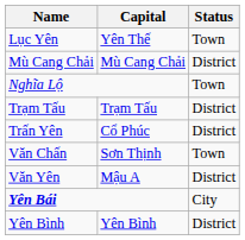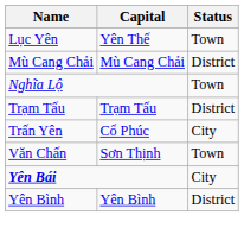 <table class="wikitable sortable">
 <tr>
 <th>Name</th>
 <th>Capital</th>
 <th>Status</th>
 </tr>
 <tr>
 <td><a href='#'>Lục Yên</a></td>
 <td><a href='#'>Yên Thế</a></td>
 <td>Town</td>
 </tr>
 <tr>
 <td><a href='#'>Mù Cang Chải</a></td>
 <td><a href='#'>Mù Cang Chải</a></td>
 <td>District</td>
 </tr>
 <tr>
 <td colspan="2"><em><a href='#'>Nghĩa Lộ</a></em></td>
 <td>Town</td>
 </tr>
 <tr>
 <td><a href='#'>Trạm Tấu</a></td>
 <td><a href='#'>Trạm Tấu</a></td>
 <td>District</td>
 </tr>
 <tr>
 <td><a href='#'>Trấn Yên</a></td>
 <td><a href='#'>Cổ Phúc</a></td>
-<td>District</td>
+<td>City</td>
 </tr>
 <tr>
 <td><a href='#'>Văn Chấn</a></td>
 <td><a href='#'>Sơn Thịnh</a></td>
 <td>Town</td>
-</tr>
-<tr>
-<td><a href='#'>Văn Yên</a></td>
-<td><a href='#'>Mậu A</a></td>
-<td>District</td>
 </tr>
 <tr>
 <td colspan="2"><strong><em><a href='#'>Yên Bái</a></em></strong></td>
 <td>City</td>
 </tr>
 <tr>
 <td><a href='#'>Yên Bình</a></td>
 <td><a href='#'>Yên Bình</a></td>
 <td>District</td>
 </tr>
 </table>
